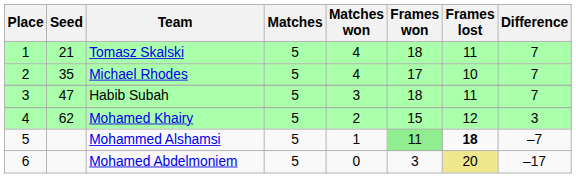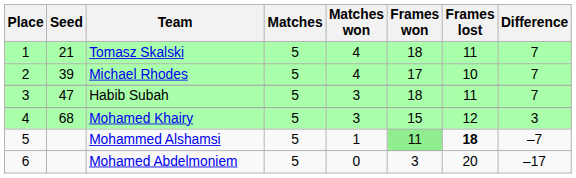 <table class="wikitable" style="text-align: center;">
 <tr>
 <th width=20>Place</th>
 <th width=20>Seed</th>
 <th width=200>Team</th>
 <th width=20>Matches</th>
 <th width=20>Matches won</th>
 <th width=20>Frames won</th>
 <th width=20>Frames lost</th>
 <th width=20>Difference</th>
 </tr>
 <tr style="background:#aaffaa;">
 <td>1</td>
 <td>21</td>
 <td style="text-align:left;"> <a href='#'>Tomasz Skalski</a></td>
 <td>5</td>
 <td>4</td>
 <td>18</td>
 <td>11</td>
 <td>7</td>
 </tr>
 <tr style="background:#aaffaa;">
 <td>2</td>
-<td>35</td>
+<td>39</td>
 <td style="text-align:left;"> <a href='#'>Michael Rhodes</a></td>
 <td>5</td>
 <td>4</td>
 <td>17</td>
 <td>10</td>
 <td>7</td>
 </tr>
 <tr>
 </tr>
 <tr style="background:#aaffaa;">
 <td>3</td>
 <td>47</td>
 <td style="text-align:left;"> Habib Subah</td>
 <td>5</td>
 <td>3</td>
 <td>18</td>
 <td>11</td>
 <td>7</td>
 </tr>
 <tr>
 </tr>
 <tr style="background:#aaffaa;">
 <td>4</td>
-<td>62</td>
+<td>68</td>
 <td style="text-align:left;"> <a href='#'>Mohamed Khairy</a></td>
 <td>5</td>
-<td>2</td>
+<td>3</td>
 <td>15</td>
 <td>12</td>
 <td>3</td>
 </tr>
 <tr>
 <td>5</td>
 <td></td>
 <td style="text-align:left;"> <a href='#'>Mohammed Alshamsi</a></td>
 <td>5</td>
 <td>1</td>
 <td style="background: lightgreen;">11</td>
 <td><strong>18</strong></td>
 <td>–7</td>
 </tr>
 <tr>
 <td>6</td>
 <td></td>
 <td style="text-align:left;"> <a href='#'>Mohamed Abdelmoniem</a></td>
 <td>5</td>
 <td>0</td>
 <td>3</td>
-<td style="background: khaki;">20</td>
+<td>20</td>
 <td>–17</td>
 </tr>
 </table>
